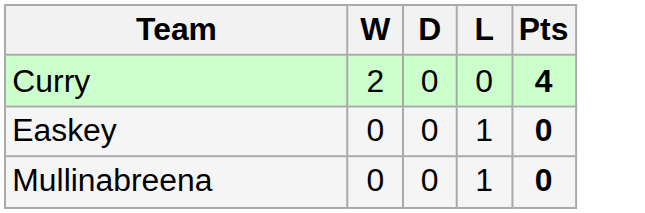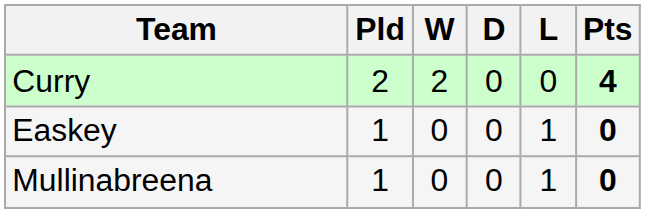 <table class="wikitable">
 <tr>
 <th width=165>Team</th>
+<th width=20>Pld</th>
 <th width=20>W</th>
 <th width=20>D</th>
 <th width=20>L</th>
 <th width=20>Pts</th>
 </tr>
 <tr align=center style="background:#ccffcc;">
 <td style="text-align:left;">Curry</td>
 <td>2</td>
+<td>2</td>
 <td>0</td>
 <td>0</td>
 <td><strong>4</strong></td>
 </tr>
 <tr align=center style="background:#f5f5f5;">
 <td style="text-align:left;">Easkey</td>
+<td>1</td>
 <td>0</td>
 <td>0</td>
 <td>1</td>
 <td><strong>0</strong></td>
 </tr>
 <tr align=center style="background:#f5f5f5;">
 <td style="text-align:left;">Mullinabreena</td>
+<td>1</td>
 <td>0</td>
 <td>0</td>
 <td>1</td>
 <td><strong>0</strong></td>
 </tr>
 </table>
